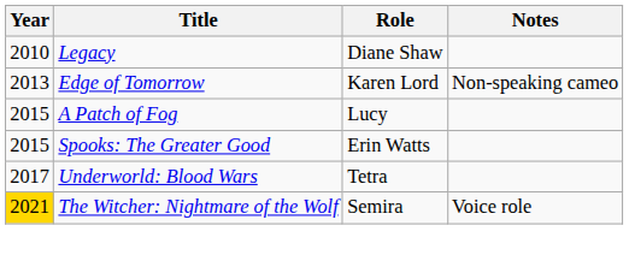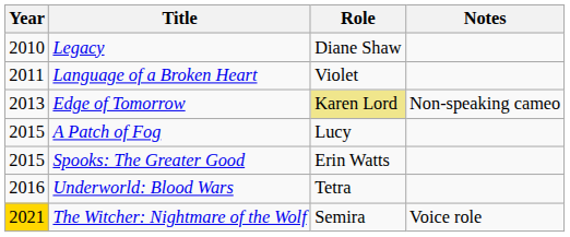 <table class="wikitable sortable">
 <tr>
 <th scope="col">Year</th>
 <th scope="col">Title</th>
 <th scope="col">Role</th>
 <th class="unsortable" scope="col">Notes</th>
 </tr>
 <tr>
 <td>2010</td>
 <td><a href='#'><em>Legacy</em></a></td>
 <td>Diane Shaw</td>
 <td></td>
 </tr>
 <tr>
+<td>2011</td>
+<td><em><a href='#'>Language of a Broken Heart</a></em></td>
+<td>Violet</td>
+<td></td>
+</tr>
+<tr>
 <td>2013</td>
 <td><em><a href='#'>Edge of Tomorrow</a></em></td>
-<td>Karen Lord</td>
+<td style="background: khaki;">Karen Lord</td>
 <td>Non-speaking cameo</td>
 </tr>
 <tr>
 <td>2015</td>
 <td><em><a href='#'>A Patch of Fog</a></em></td>
 <td>Lucy</td>
 <td></td>
 </tr>
 <tr>
 <td>2015</td>
 <td><em><a href='#'>Spooks: The Greater Good</a></em></td>
 <td>Erin Watts</td>
 <td></td>
 </tr>
 <tr>
-<td>2017</td>
+<td>2016</td>
 <td><em><a href='#'>Underworld: Blood Wars</a></em></td>
 <td>Tetra</td>
 <td></td>
 </tr>
 <tr>
 <td style="background: gold;">2021</td>
 <td><em><a href='#'>The Witcher: Nightmare of the Wolf</a></em></td>
 <td>Semira</td>
 <td>Voice role</td>
 </tr>
 </table>
